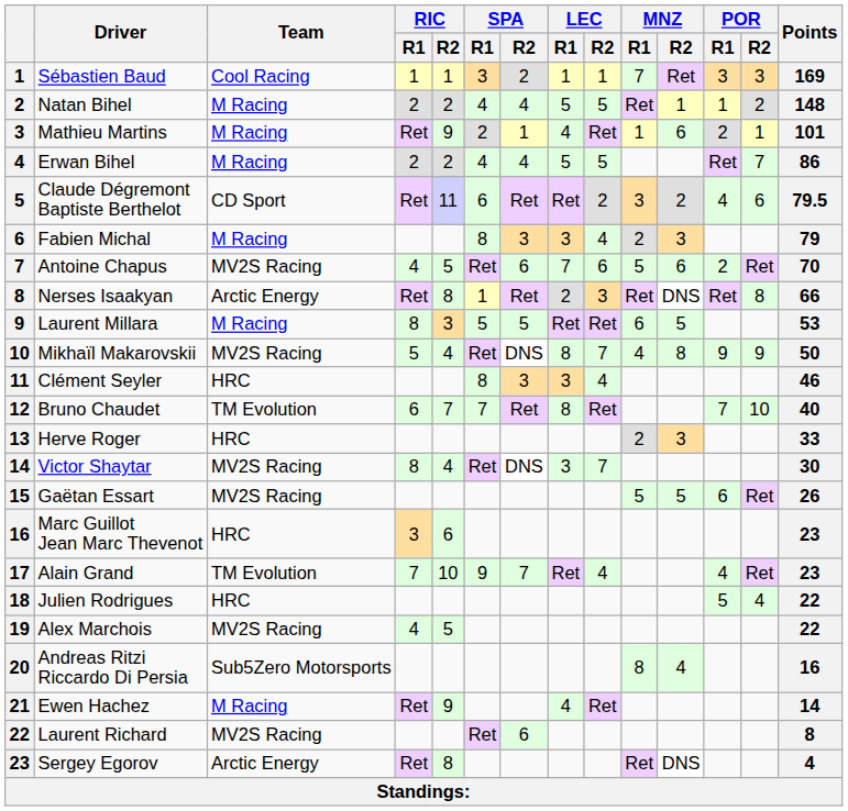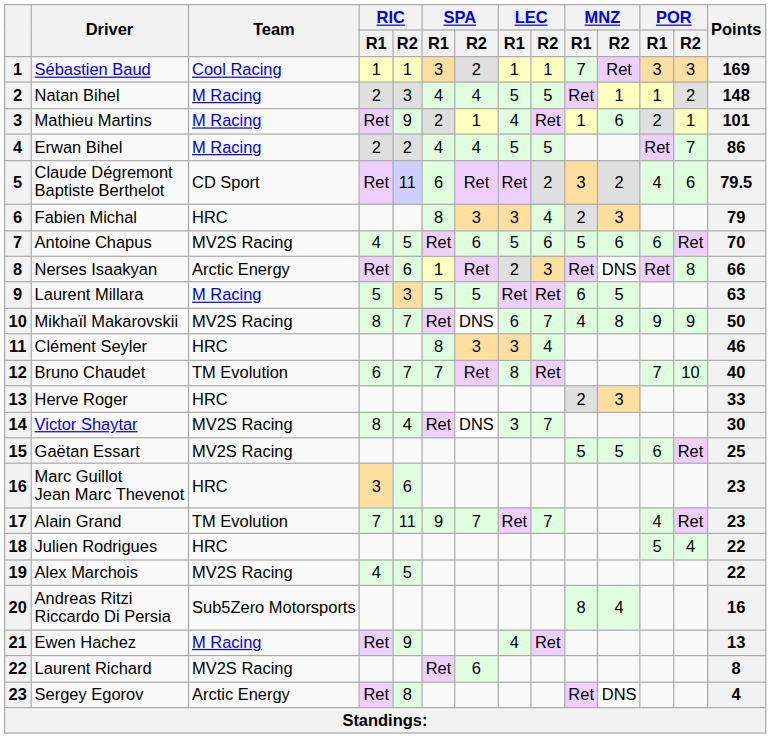 <table class="wikitable" style="font-size: 85%;">
 <tr>
 <th rowspan=2></th>
 <th rowspan=2>Driver</th>
 <th rowspan=2>Team</th>
 <th colspan=2><a href='#'>RIC</a><br></th>
 <th colspan=2><a href='#'>SPA</a><br></th>
 <th colspan=2><a href='#'>LEC</a><br></th>
 <th colspan=2><a href='#'>MNZ</a><br></th>
 <th colspan=2><a href='#'>POR</a><br></th>
 <th rowspan=2>Points</th>
 </tr>
 <tr>
 <th>R1</th>
 <th>R2</th>
 <th>R1</th>
 <th>R2</th>
 <th>R1</th>
 <th>R2</th>
 <th>R1</th>
 <th>R2</th>
 <th>R1</th>
 <th>R2</th>
 </tr>
 <tr>
 <th>1</th>
 <td> <a href='#'>Sébastien Baud</a></td>
 <td> <a href='#'>Cool Racing</a></td>
 <td style="background:#ffffbf;" align=center>1</td>
 <td style="background:#ffffbf;" align=center>1</td>
 <td style="background:#ffdf9f;" align=center>3</td>
 <td style="background:#dfdfdf;" align=center>2</td>
 <td style="background:#ffffbf;" align=center>1</td>
 <td style="background:#ffffbf;" align=center>1</td>
 <td style="background:#dfffdf;" align=center>7</td>
 <td style="background:#efcfff;" align=center>Ret</td>
 <td style="background:#ffdf9f;" align=center>3</td>
 <td style="background:#ffdf9f;" align=center>3</td>
 <th>169</th>
 </tr>
 <tr>
 <th>2</th>
 <td> Natan Bihel</td>
 <td> <a href='#'>M Racing</a></td>
 <td style="background:#dfdfdf;" align=center>2</td>
-<td style="background:#dfdfdf;" align=center>2</td>
+<td style="background:#dfdfdf;" align=center>3</td>
 <td style="background:#dfffdf;" align=center>4</td>
 <td style="background:#dfffdf;" align=center>4</td>
 <td style="background:#dfffdf;" align=center>5</td>
 <td style="background:#dfffdf;" align=center>5</td>
 <td style="background:#efcfff;" align=center>Ret</td>
 <td style="background:#ffffbf;" align=center>1</td>
 <td style="background:#ffffbf;" align=center>1</td>
 <td style="background:#dfdfdf;" align=center>2</td>
 <th>148</th>
 </tr>
 <tr>
 <th>3</th>
 <td> Mathieu Martins</td>
 <td> <a href='#'>M Racing</a></td>
 <td style="background:#efcfff;" align=center>Ret</td>
 <td style="background:#dfffdf;" align=center>9</td>
 <td style="background:#dfdfdf;" align=center>2</td>
 <td style="background:#ffffbf;" align=center>1</td>
 <td style="background:#dfffdf;" align=center>4</td>
 <td style="background:#efcfff;" align=center>Ret</td>
 <td style="background:#ffffbf;" align=center>1</td>
 <td style="background:#dfffdf;" align=center>6</td>
 <td style="background:#dfdfdf;" align=center>2</td>
 <td style="background:#ffffbf;" align=center>1</td>
 <th>101</th>
 </tr>
 <tr>
 <th>4</th>
 <td> Erwan Bihel</td>
 <td> <a href='#'>M Racing</a></td>
 <td style="background:#dfdfdf;" align=center>2</td>
 <td style="background:#dfdfdf;" align=center>2</td>
 <td style="background:#dfffdf;" align=center>4</td>
 <td style="background:#dfffdf;" align=center>4</td>
 <td style="background:#dfffdf;" align=center>5</td>
 <td style="background:#dfffdf;" align=center>5</td>
 <td></td>
 <td></td>
 <td style="background:#efcfff;" align=center>Ret</td>
 <td style="background:#dfffdf;" align=center>7</td>
 <th>86</th>
 </tr>
 <tr>
 <th>5</th>
 <td> Claude Dégremont<br> Baptiste Berthelot</td>
 <td> CD Sport</td>
 <td style="background:#efcfff;" align=center>Ret</td>
 <td style="background:#cfcfff;" align=center>11</td>
 <td style="background:#dfffdf;" align=center>6</td>
 <td style="background:#efcfff;" align=center>Ret</td>
 <td style="background:#efcfff;" align=center>Ret</td>
 <td style="background:#dfdfdf;" align=center>2</td>
 <td style="background:#ffdf9f;" align=center>3</td>
 <td style="background:#dfdfdf;" align=center>2</td>
 <td style="background:#dfffdf;" align=center>4</td>
 <td style="background:#dfffdf;" align=center>6</td>
 <th>79.5</th>
 </tr>
 <tr>
 <th>6</th>
 <td> Fabien Michal</td>
-<td> <a href='#'>M Racing</a></td>
+<td> HRC</td>
 <td></td>
 <td></td>
 <td style="background:#dfffdf;" align=center>8</td>
 <td style="background:#ffdf9f;" align=center>3</td>
 <td style="background:#ffdf9f;" align=center>3</td>
 <td style="background:#dfffdf;" align=center>4</td>
 <td style="background:#dfdfdf;" align=center>2</td>
 <td style="background:#ffdf9f;" align=center>3</td>
 <td></td>
 <td></td>
 <th>79</th>
 </tr>
 <tr>
 <th>7</th>
 <td> Antoine Chapus</td>
 <td> MV2S Racing</td>
 <td style="background:#dfffdf;" align=center>4</td>
 <td style="background:#dfffdf;" align=center>5</td>
 <td style="background:#efcfff;" align=center>Ret</td>
 <td style="background:#dfffdf;" align=center>6</td>
-<td style="background:#dfffdf;" align=center>7</td>
+<td style="background:#dfffdf;" align=center>5</td>
 <td style="background:#dfffdf;" align=center>6</td>
 <td style="background:#dfffdf;" align=center>5</td>
 <td style="background:#dfffdf;" align=center>6</td>
-<td style="background:#dfffdf;" align=center>2</td>
+<td style="background:#dfffdf;" align=center>6</td>
 <td style="background:#efcfff;" align=center>Ret</td>
 <th>70</th>
 </tr>
 <tr>
 <th>8</th>
 <td> Nerses Isaakyan</td>
 <td> Arctic Energy</td>
 <td style="background:#efcfff;" align=center>Ret</td>
-<td style="background:#dfffdf;" align=center>8</td>
+<td style="background:#dfffdf;" align=center>6</td>
 <td style="background:#ffffbf;" align=center>1</td>
 <td style="background:#efcfff;" align=center>Ret</td>
 <td style="background:#dfdfdf;" align=center>2</td>
 <td style="background:#ffdf9f;" align=center>3</td>
 <td style="background:#efcfff;" align=center>Ret</td>
 <td style="background:#ffffff;" align=center>DNS</td>
 <td style="background:#efcfff;" align=center>Ret</td>
 <td style="background:#dfffdf;" align=center>8</td>
 <th>66</th>
 </tr>
 <tr>
 <th>9</th>
 <td> Laurent Millara</td>
 <td> <a href='#'>M Racing</a></td>
-<td style="background:#dfffdf;" align=center>8</td>
+<td style="background:#dfffdf;" align=center>5</td>
 <td style="background:#ffdf9f;" align=center>3</td>
 <td style="background:#dfffdf;" align=center>5</td>
 <td style="background:#dfffdf;" align=center>5</td>
 <td style="background:#efcfff;" align=center>Ret</td>
 <td style="background:#efcfff;" align=center>Ret</td>
 <td style="background:#dfffdf;" align=center>6</td>
 <td style="background:#dfffdf;" align=center>5</td>
 <td></td>
 <td></td>
-<th>53</th>
+<th>63</th>
 </tr>
 <tr>
 <th>10</th>
 <td> Mikhaïl Makarovskii</td>
 <td> MV2S Racing</td>
-<td style="background:#dfffdf;" align=center>5</td>
-<td style="background:#dfffdf;" align=center>4</td>
+<td style="background:#dfffdf;" align=center>8</td>
+<td style="background:#dfffdf;" align=center>7</td>
 <td style="background:#efcfff;" align=center>Ret</td>
 <td style="background:#ffffff;" align=center>DNS</td>
-<td style="background:#dfffdf;" align=center>8</td>
+<td style="background:#dfffdf;" align=center>6</td>
 <td style="background:#dfffdf;" align=center>7</td>
 <td style="background:#dfffdf;" align=center>4</td>
 <td style="background:#dfffdf;" align=center>8</td>
 <td style="background:#dfffdf;" align=center>9</td>
 <td style="background:#dfffdf;" align=center>9</td>
 <th>50</th>
 </tr>
 <tr>
 <th>11</th>
 <td> Clément Seyler</td>
 <td> HRC</td>
 <td></td>
 <td></td>
 <td style="background:#dfffdf;" align=center>8</td>
 <td style="background:#ffdf9f;" align=center>3</td>
 <td style="background:#ffdf9f;" align=center>3</td>
 <td style="background:#dfffdf;" align=center>4</td>
 <td></td>
 <td></td>
 <td></td>
 <td></td>
 <th>46</th>
 </tr>
 <tr>
 <th>12</th>
 <td> Bruno Chaudet</td>
 <td> TM Evolution</td>
 <td style="background:#dfffdf;" align=center>6</td>
 <td style="background:#dfffdf;" align=center>7</td>
 <td style="background:#dfffdf;" align=center>7</td>
 <td style="background:#efcfff;" align=center>Ret</td>
 <td style="background:#dfffdf;" align=center>8</td>
 <td style="background:#efcfff;" align=center>Ret</td>
 <td></td>
 <td></td>
 <td style="background:#dfffdf;" align=center>7</td>
 <td style="background:#dfffdf;" align=center>10</td>
 <th>40</th>
 </tr>
 <tr>
 <th>13</th>
 <td> Herve Roger</td>
 <td> HRC</td>
 <td></td>
 <td></td>
 <td></td>
 <td></td>
 <td></td>
 <td></td>
 <td style="background:#dfdfdf;" align=center>2</td>
 <td style="background:#ffdf9f;" align=center>3</td>
 <td></td>
 <td></td>
 <th>33</th>
 </tr>
 <tr>
 <th>14</th>
 <td> <a href='#'>Victor Shaytar</a></td>
 <td> MV2S Racing</td>
 <td style="background:#dfffdf;" align=center>8</td>
 <td style="background:#dfffdf;" align=center>4</td>
 <td style="background:#efcfff;" align=center>Ret</td>
 <td style="background:#ffffff;" align=center>DNS</td>
 <td style="background:#dfffdf;" align=center>3</td>
 <td style="background:#dfffdf;" align=center>7</td>
 <td></td>
 <td></td>
 <td></td>
 <td></td>
 <th>30</th>
 </tr>
 <tr>
 <th>15</th>
 <td> Gaëtan Essart</td>
 <td> MV2S Racing</td>
 <td></td>
 <td></td>
 <td></td>
 <td></td>
 <td></td>
 <td></td>
 <td style="background:#dfffdf;" align=center>5</td>
 <td style="background:#dfffdf;" align=center>5</td>
 <td style="background:#dfffdf;" align=center>6</td>
 <td style="background:#efcfff;" align=center>Ret</td>
-<th>26</th>
+<th>25</th>
 </tr>
 <tr>
 <th>16</th>
 <td> Marc Guillot<br> Jean Marc Thevenot</td>
 <td> HRC</td>
 <td style="background:#ffdf9f;" align=center>3</td>
 <td style="background:#dfffdf;" align=center>6</td>
 <td></td>
 <td></td>
 <td></td>
 <td></td>
 <td></td>
 <td></td>
 <td></td>
 <td></td>
 <th>23</th>
 </tr>
 <tr>
 <th>17</th>
 <td> Alain Grand</td>
 <td> TM Evolution</td>
 <td style="background:#dfffdf;" align=center>7</td>
-<td style="background:#dfffdf;" align=center>10</td>
+<td style="background:#dfffdf;" align=center>11</td>
 <td style="background:#dfffdf;" align=center>9</td>
 <td style="background:#dfffdf;" align=center>7</td>
 <td style="background:#efcfff;" align=center>Ret</td>
-<td style="background:#dfffdf;" align=center>4</td>
+<td style="background:#dfffdf;" align=center>7</td>
 <td></td>
 <td></td>
 <td style="background:#dfffdf;" align=center>4</td>
 <td style="background:#efcfff;" align=center>Ret</td>
 <th>23</th>
 </tr>
 <tr>
 <th>18</th>
 <td> Julien Rodrigues</td>
 <td> HRC</td>
 <td></td>
 <td></td>
 <td></td>
 <td></td>
 <td></td>
 <td></td>
 <td></td>
 <td></td>
 <td style="background:#dfffdf;" align=center>5</td>
 <td style="background:#dfffdf;" align=center>4</td>
 <th>22</th>
 </tr>
 <tr>
 <th>19</th>
 <td> Alex Marchois</td>
 <td> MV2S Racing</td>
 <td style="background:#dfffdf;" align=center>4</td>
 <td style="background:#dfffdf;" align=center>5</td>
 <td></td>
 <td></td>
 <td></td>
 <td></td>
 <td></td>
 <td></td>
 <td></td>
 <td></td>
 <th>22</th>
 </tr>
 <tr>
 <th>20</th>
 <td> Andreas Ritzi<br> Riccardo Di Persia</td>
 <td> Sub5Zero Motorsports</td>
 <td></td>
 <td></td>
 <td></td>
 <td></td>
 <td></td>
 <td></td>
 <td style="background:#dfffdf;" align=center>8</td>
 <td style="background:#dfffdf;" align=center>4</td>
 <td></td>
 <td></td>
 <th>16</th>
 </tr>
 <tr>
 <th>21</th>
 <td> Ewen Hachez</td>
 <td> <a href='#'>M Racing</a></td>
 <td style="background:#efcfff;" align=center>Ret</td>
 <td style="background:#dfffdf;" align=center>9</td>
 <td></td>
 <td></td>
 <td style="background:#dfffdf;" align=center>4</td>
 <td style="background:#efcfff;" align=center>Ret</td>
 <td></td>
 <td></td>
 <td></td>
 <td></td>
-<th>14</th>
+<th>13</th>
 </tr>
 <tr>
 <th>22</th>
 <td> Laurent Richard</td>
 <td> MV2S Racing</td>
 <td></td>
 <td></td>
 <td style="background:#efcfff;" align=center>Ret</td>
 <td style="background:#dfffdf;" align=center>6</td>
 <td></td>
 <td></td>
 <td></td>
 <td></td>
 <td></td>
 <td></td>
 <th>8</th>
 </tr>
 <tr>
 <th>23</th>
 <td> Sergey Egorov</td>
 <td> Arctic Energy</td>
 <td style="background:#efcfff;" align=center>Ret</td>
 <td style="background:#dfffdf;" align=center>8</td>
 <td></td>
 <td></td>
 <td></td>
 <td></td>
 <td style="background:#efcfff;" align=center>Ret</td>
 <td style="background:#ffffff;" align=center>DNS</td>
 <td></td>
 <td></td>
 <th>4</th>
 </tr>
 <tr>
 <th colspan=14>Standings: </th>
 </tr>
 </table>
